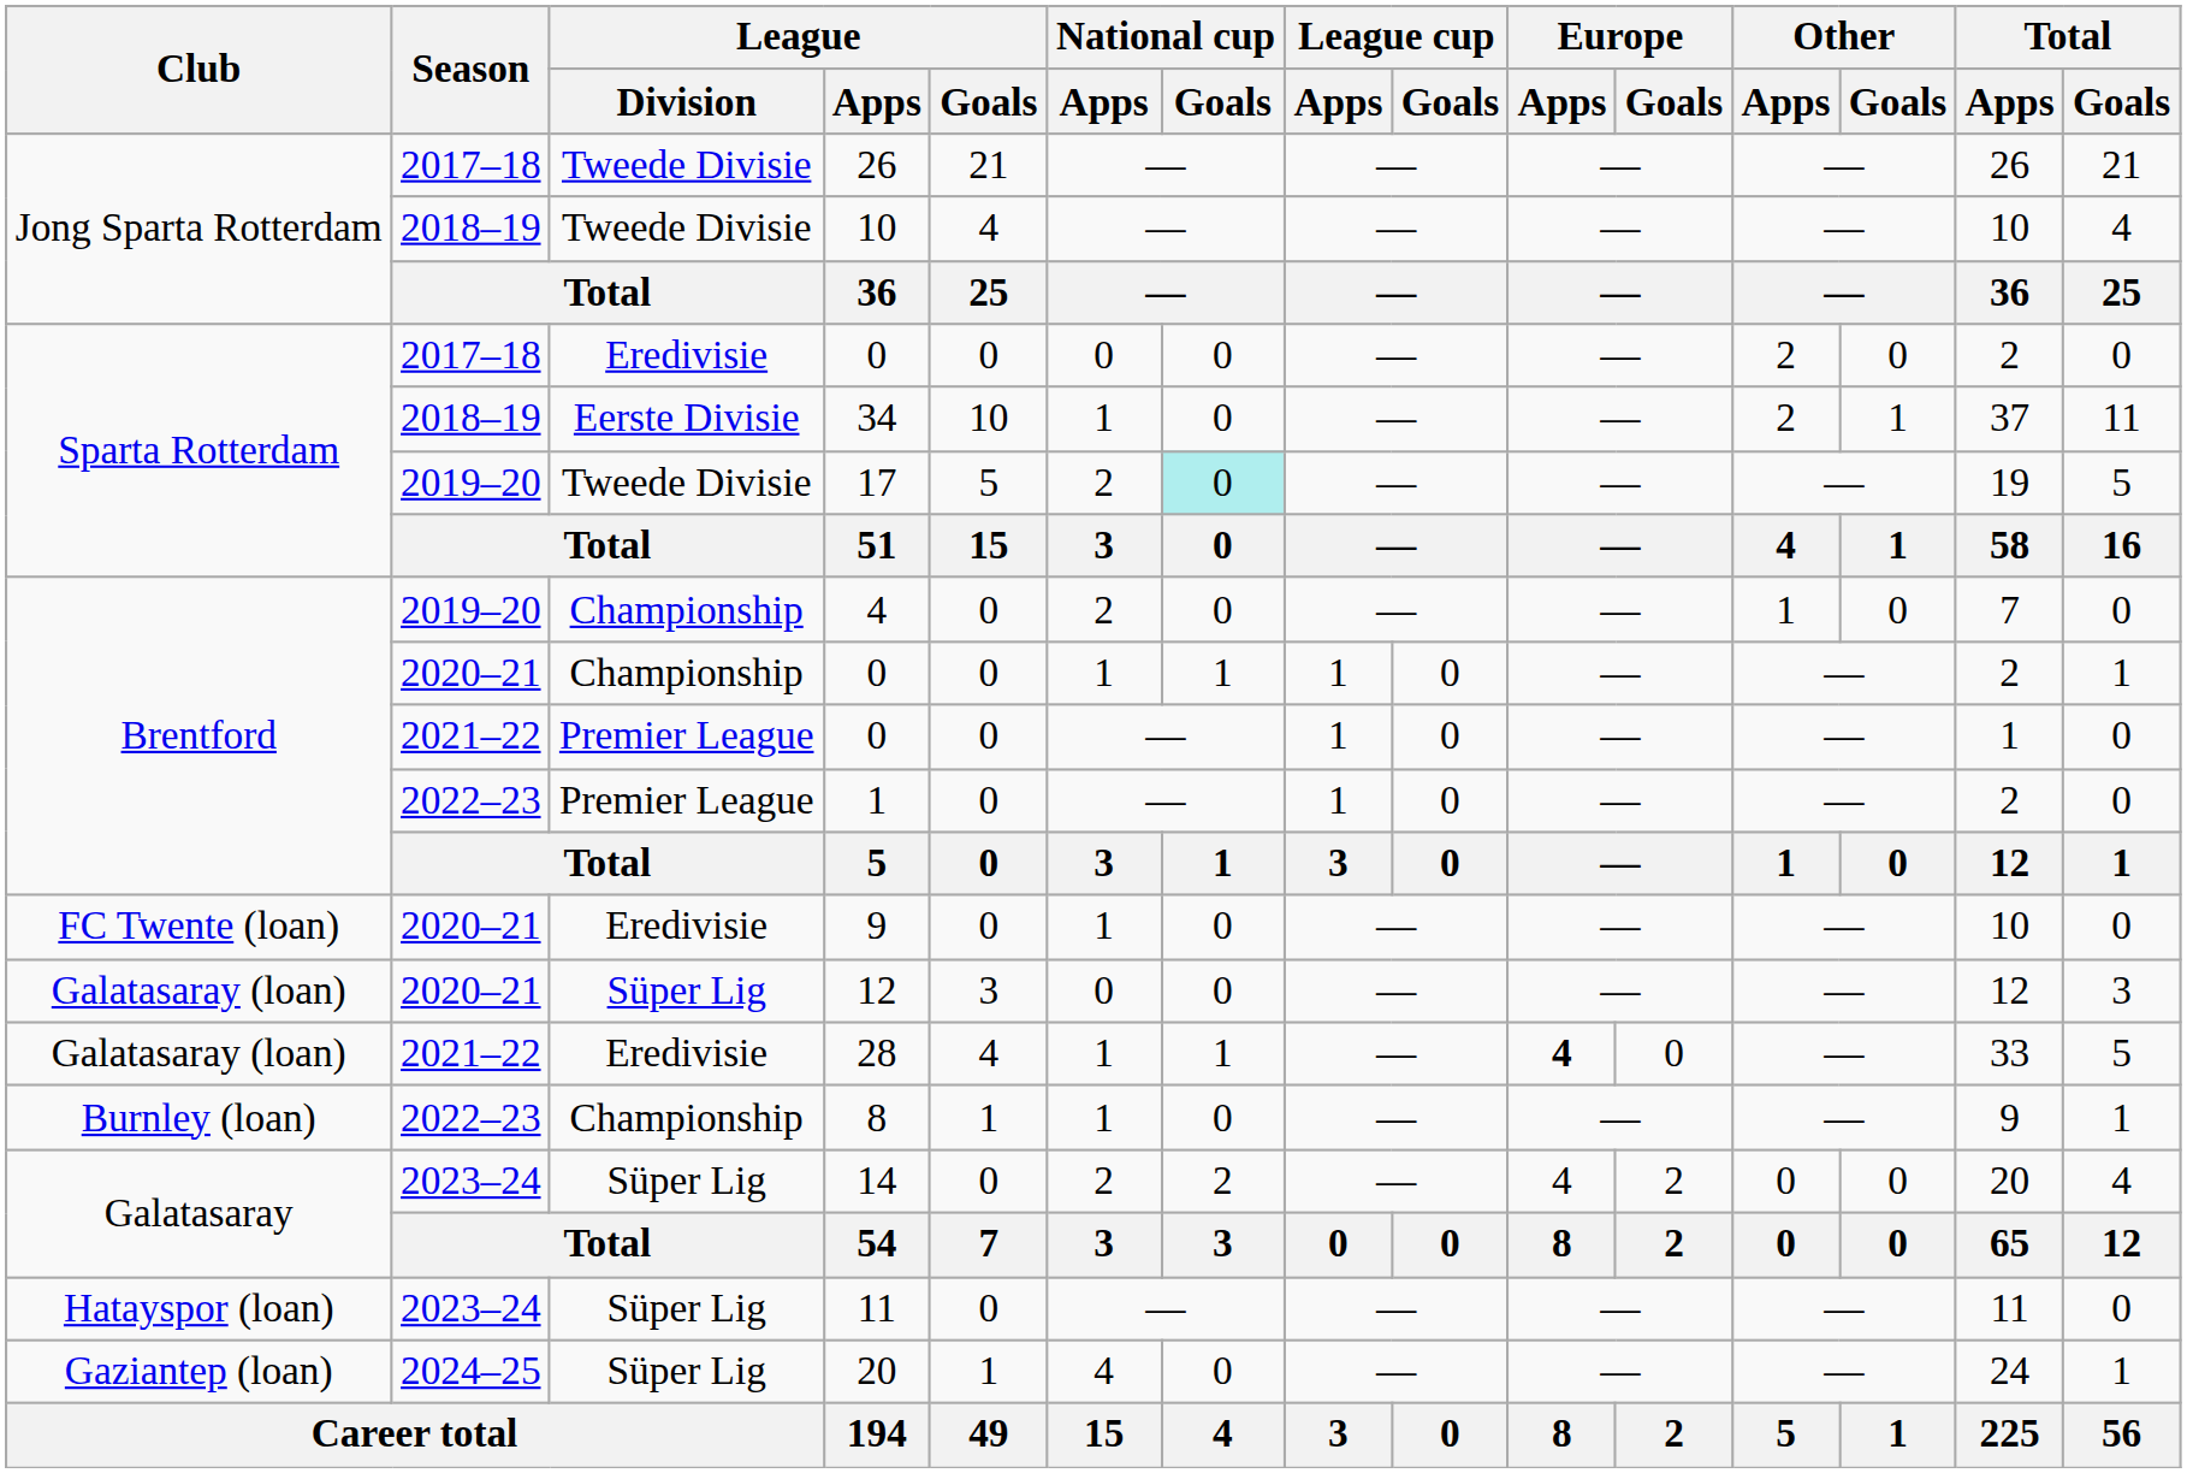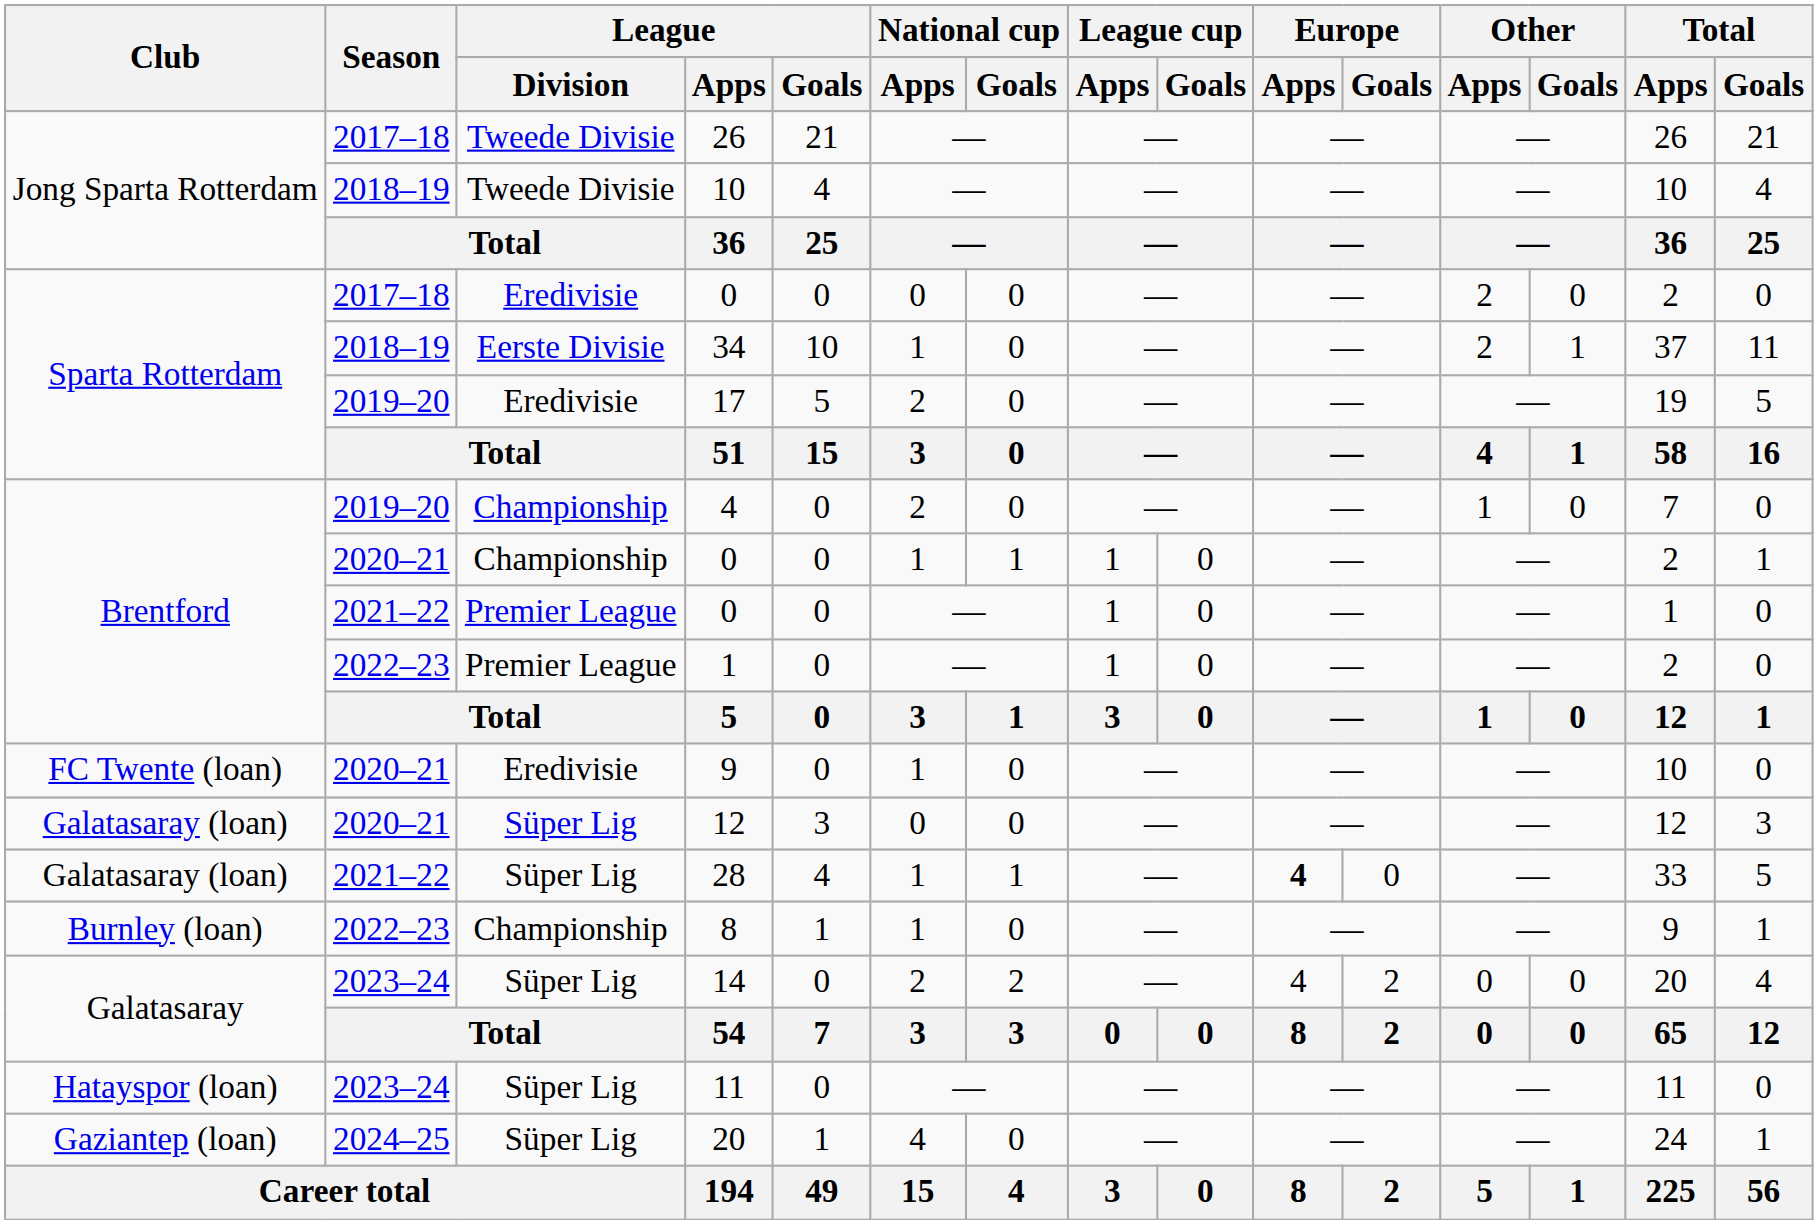 <table class="wikitable" style="text-align: center">
 <tr>
 <th rowspan="2">Club</th>
 <th rowspan="2">Season</th>
 <th colspan="3">League</th>
 <th colspan="2">National cup</th>
 <th colspan="2">League cup</th>
 <th colspan="2">Europe</th>
 <th colspan="2">Other</th>
 <th colspan="2">Total</th>
 </tr>
 <tr>
 <th>Division</th>
 <th>Apps</th>
 <th>Goals</th>
 <th>Apps</th>
 <th>Goals</th>
 <th>Apps</th>
 <th>Goals</th>
 <th>Apps</th>
 <th>Goals</th>
 <th>Apps</th>
 <th>Goals</th>
 <th>Apps</th>
 <th>Goals</th>
 </tr>
 <tr>
 <td rowspan="3">Jong Sparta Rotterdam</td>
 <td><a href='#'>2017–18</a></td>
 <td><a href='#'>Tweede Divisie</a></td>
 <td>26</td>
 <td>21</td>
 <td colspan="2">—</td>
 <td colspan="2">—</td>
 <td colspan="2">—</td>
 <td colspan="2">—</td>
 <td>26</td>
 <td>21</td>
 </tr>
 <tr>
 <td><a href='#'>2018–19</a></td>
 <td>Tweede Divisie</td>
 <td>10</td>
 <td>4</td>
 <td colspan="2">—</td>
 <td colspan="2">—</td>
 <td colspan="2">—</td>
 <td colspan="2">—</td>
 <td>10</td>
 <td>4</td>
 </tr>
 <tr>
 <th colspan="2">Total</th>
 <th>36</th>
 <th>25</th>
 <th colspan="2">—</th>
 <th colspan="2">—</th>
 <th colspan="2">—</th>
 <th colspan="2">—</th>
 <th>36</th>
 <th>25</th>
 </tr>
 <tr>
 <td rowspan="4"><a href='#'>Sparta Rotterdam</a></td>
 <td><a href='#'>2017–18</a></td>
 <td><a href='#'>Eredivisie</a></td>
 <td>0</td>
 <td>0</td>
 <td>0</td>
 <td>0</td>
 <td colspan="2">—</td>
 <td colspan="2">—</td>
 <td>2</td>
 <td>0</td>
 <td>2</td>
 <td>0</td>
 </tr>
 <tr>
 <td><a href='#'>2018–19</a></td>
 <td><a href='#'>Eerste Divisie</a></td>
 <td>34</td>
 <td>10</td>
 <td>1</td>
 <td>0</td>
 <td colspan="2">—</td>
 <td colspan="2">—</td>
 <td>2</td>
 <td>1</td>
 <td>37</td>
 <td>11</td>
 </tr>
 <tr>
 <td><a href='#'>2019–20</a></td>
-<td>Tweede Divisie</td>
+<td>Eredivisie</td>
 <td>17</td>
 <td>5</td>
 <td>2</td>
-<td style="background: paleturquoise;">0</td>
+<td>0</td>
 <td colspan="2">—</td>
 <td colspan="2">—</td>
 <td colspan="2">—</td>
 <td>19</td>
 <td>5</td>
 </tr>
 <tr>
 <th colspan="2">Total</th>
 <th>51</th>
 <th>15</th>
 <th>3</th>
 <th>0</th>
 <th colspan="2">—</th>
 <th colspan="2">—</th>
 <th>4</th>
 <th>1</th>
 <th>58</th>
 <th>16</th>
 </tr>
 <tr>
 <td rowspan="5"><a href='#'>Brentford</a></td>
 <td><a href='#'>2019–20</a></td>
 <td><a href='#'>Championship</a></td>
 <td>4</td>
 <td>0</td>
 <td>2</td>
 <td>0</td>
 <td colspan="2">—</td>
 <td colspan="2">—</td>
 <td>1</td>
 <td>0</td>
 <td>7</td>
 <td>0</td>
 </tr>
 <tr>
 <td><a href='#'>2020–21</a></td>
 <td>Championship</td>
 <td>0</td>
 <td>0</td>
 <td>1</td>
 <td>1</td>
 <td>1</td>
 <td>0</td>
 <td colspan="2">—</td>
 <td colspan="2">—</td>
 <td>2</td>
 <td>1</td>
 </tr>
 <tr>
 <td><a href='#'>2021–22</a></td>
 <td><a href='#'>Premier League</a></td>
 <td>0</td>
 <td>0</td>
 <td colspan="2">—</td>
 <td>1</td>
 <td>0</td>
 <td colspan="2">—</td>
 <td colspan="2">—</td>
 <td>1</td>
 <td>0</td>
 </tr>
 <tr>
 <td><a href='#'>2022–23</a></td>
 <td>Premier League</td>
 <td>1</td>
 <td>0</td>
 <td colspan="2">—</td>
 <td>1</td>
 <td>0</td>
 <td colspan="2">—</td>
 <td colspan="2">—</td>
 <td>2</td>
 <td>0</td>
 </tr>
 <tr>
 <th colspan="2">Total</th>
 <th>5</th>
 <th>0</th>
 <th>3</th>
 <th>1</th>
 <th>3</th>
 <th>0</th>
 <th colspan="2">—</th>
 <th>1</th>
 <th>0</th>
 <th>12</th>
 <th>1</th>
 </tr>
 <tr>
 <td><a href='#'>FC Twente</a> (loan)</td>
 <td><a href='#'>2020–21</a></td>
 <td>Eredivisie</td>
 <td>9</td>
 <td>0</td>
 <td>1</td>
 <td>0</td>
 <td colspan="2">—</td>
 <td colspan="2">—</td>
 <td colspan="2">—</td>
 <td>10</td>
 <td>0</td>
 </tr>
 <tr>
 <td><a href='#'>Galatasaray</a> (loan)</td>
 <td><a href='#'>2020–21</a></td>
 <td><a href='#'>Süper Lig</a></td>
 <td>12</td>
 <td>3</td>
 <td>0</td>
 <td>0</td>
 <td colspan="2">—</td>
 <td colspan="2">—</td>
 <td colspan="2">—</td>
 <td>12</td>
 <td>3</td>
 </tr>
 <tr>
 <td>Galatasaray (loan)</td>
 <td><a href='#'>2021–22</a></td>
-<td>Eredivisie</td>
+<td>Süper Lig</td>
 <td>28</td>
 <td>4</td>
 <td>1</td>
 <td>1</td>
 <td colspan="2">—</td>
 <td><strong>4</strong></td>
 <td>0</td>
 <td colspan="2">—</td>
 <td>33</td>
 <td>5</td>
 </tr>
 <tr>
 <td><a href='#'>Burnley</a> (loan)</td>
 <td><a href='#'>2022–23</a></td>
 <td>Championship</td>
 <td>8</td>
 <td>1</td>
 <td>1</td>
 <td>0</td>
 <td colspan="2">—</td>
 <td colspan="2">—</td>
 <td colspan="2">—</td>
 <td>9</td>
 <td>1</td>
 </tr>
 <tr>
 <td rowspan="2">Galatasaray</td>
 <td><a href='#'>2023–24</a></td>
 <td>Süper Lig</td>
 <td>14</td>
 <td>0</td>
 <td>2</td>
 <td>2</td>
 <td colspan="2">—</td>
 <td>4</td>
 <td>2</td>
 <td>0</td>
 <td>0</td>
 <td>20</td>
 <td>4</td>
 </tr>
 <tr>
 <th colspan="2">Total</th>
 <th>54</th>
 <th>7</th>
 <th>3</th>
 <th>3</th>
 <th>0</th>
 <th>0</th>
 <th>8</th>
 <th>2</th>
 <th>0</th>
 <th>0</th>
 <th>65</th>
 <th>12</th>
 </tr>
 <tr>
 <td><a href='#'>Hatayspor</a> (loan)</td>
 <td><a href='#'>2023–24</a></td>
 <td>Süper Lig</td>
 <td>11</td>
 <td>0</td>
 <td colspan="2">—</td>
 <td colspan="2">—</td>
 <td colspan="2">—</td>
 <td colspan="2">—</td>
 <td>11</td>
 <td>0</td>
 </tr>
 <tr>
 <td><a href='#'>Gaziantep</a> (loan)</td>
 <td><a href='#'>2024–25</a></td>
 <td>Süper Lig</td>
 <td>20</td>
 <td>1</td>
 <td>4</td>
 <td>0</td>
 <td colspan="2">—</td>
 <td colspan="2">—</td>
 <td colspan="2">—</td>
 <td>24</td>
 <td>1</td>
 </tr>
 <tr>
 <th colspan="3">Career total</th>
 <th>194</th>
 <th>49</th>
 <th>15</th>
 <th>4</th>
 <th>3</th>
 <th>0</th>
 <th>8</th>
 <th>2</th>
 <th>5</th>
 <th>1</th>
 <th>225</th>
 <th>56</th>
 </tr>
 </table>
